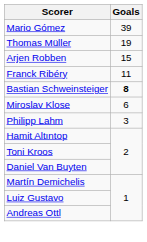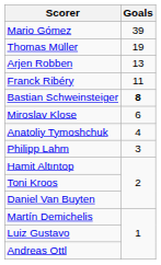 <table class="wikitable">
 <tr>
 <th>Scorer</th>
 <th>Goals</th>
 </tr>
 <tr>
 <td> <a href='#'>Mario Gómez</a></td>
 <td align=center>39</td>
 </tr>
 <tr>
 <td> <a href='#'>Thomas Müller</a></td>
 <td align=center>19</td>
 </tr>
 <tr>
 <td> <a href='#'>Arjen Robben</a></td>
-<td align=center>15</td>
+<td align=center>13</td>
 </tr>
 <tr>
 <td> <a href='#'>Franck Ribéry</a></td>
 <td align=center>11</td>
 </tr>
 <tr>
 <td> <a href='#'>Bastian Schweinsteiger</a></td>
 <td align=center><strong>8</strong></td>
 </tr>
 <tr>
 <td> <a href='#'>Miroslav Klose</a></td>
 <td align=center>6</td>
+</tr>
+<tr>
+<td> <a href='#'>Anatoliy Tymoshchuk</a></td>
+<td align=center>4</td>
 </tr>
 <tr>
 <td> <a href='#'>Philipp Lahm</a></td>
 <td align=center>3</td>
 </tr>
 <tr>
 <td> <a href='#'>Hamit Altıntop</a></td>
 <td rowspan="3" style="text-align:center;">2</td>
 </tr>
 <tr>
 <td> <a href='#'>Toni Kroos</a></td>
 </tr>
 <tr>
 <td> <a href='#'>Daniel Van Buyten</a></td>
 </tr>
 <tr>
 <td> <a href='#'>Martín Demichelis</a></td>
 <td rowspan="3" style="text-align:center;">1</td>
 </tr>
 <tr>
 <td> <a href='#'>Luiz Gustavo</a></td>
 </tr>
 <tr>
 <td> <a href='#'>Andreas Ottl</a></td>
 </tr>
 </table>
